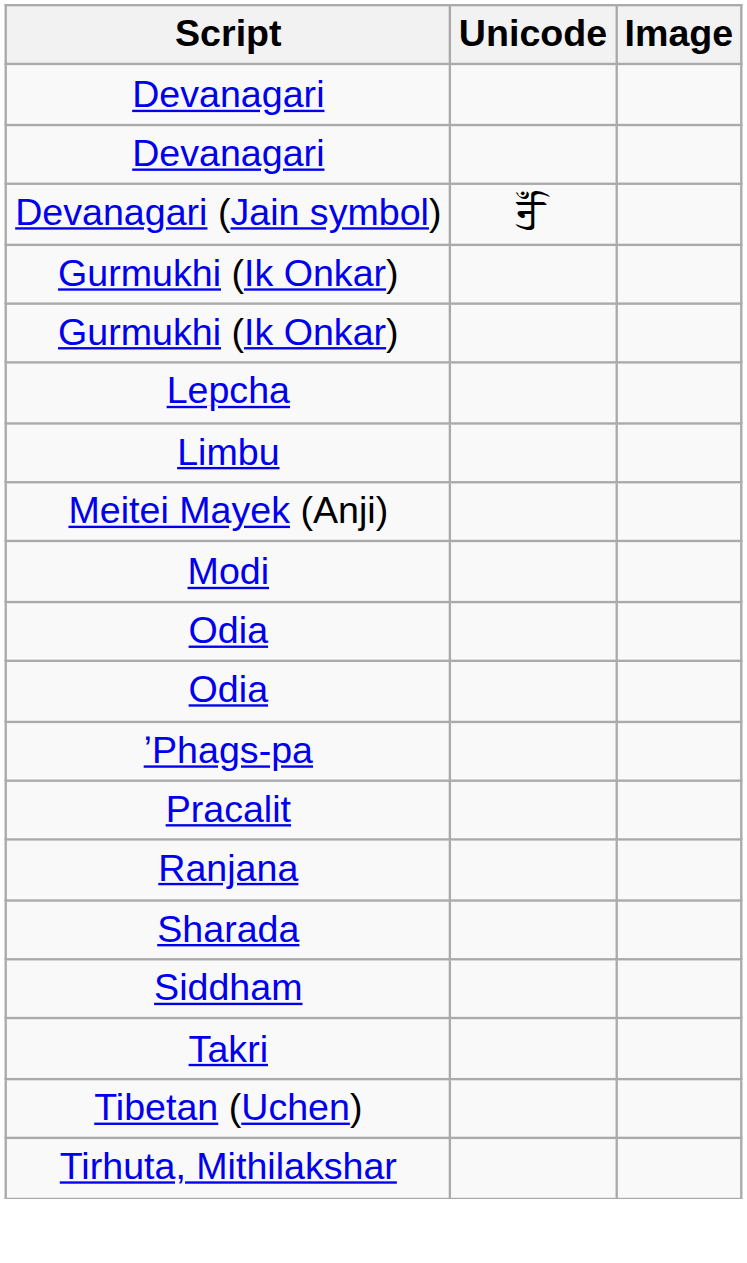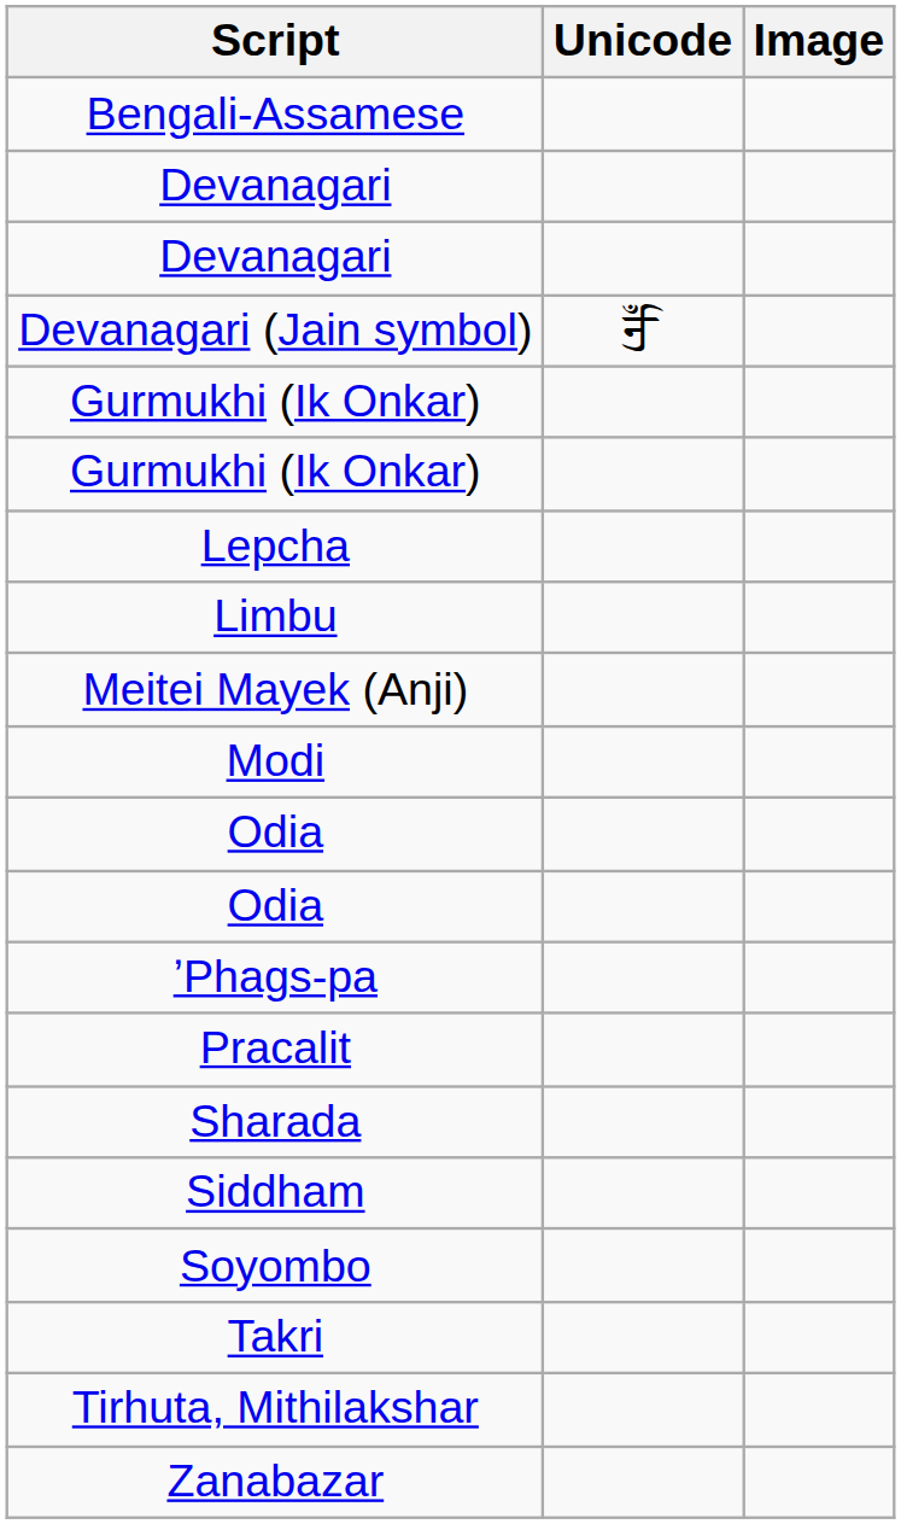 <table class="wikitable" style="text-align: center; margin: 10pt;">
 <tr>
 <th>Script</th>
 <th>Unicode</th>
 <th>Image</th>
+</tr>
+<tr>
+<td><a href='#'>Bengali-Assamese</a></td>
+<td></td>
+<td></td>
 </tr>
 <tr>
 <td><a href='#'>Devanagari</a></td>
 <td></td>
 <td></td>
 </tr>
 <tr>
 <td><a href='#'>Devanagari</a></td>
 <td></td>
 <td></td>
 </tr>
 <tr>
 <td><a href='#'>Devanagari</a> (<a href='#'>Jain symbol</a>)</td>
 <td>ꣽ</td>
 <td></td>
 </tr>
 <tr>
 <td><a href='#'>Gurmukhi</a> (<a href='#'>Ik Onkar</a>)</td>
 <td></td>
 <td></td>
 </tr>
 <tr>
 <td><a href='#'>Gurmukhi</a> (<a href='#'>Ik Onkar</a>)</td>
 <td></td>
 <td></td>
 </tr>
 <tr>
 <td><a href='#'>Lepcha</a></td>
 <td></td>
 <td></td>
 </tr>
 <tr>
 <td><a href='#'>Limbu</a></td>
 <td></td>
 <td></td>
 </tr>
 <tr>
 <td><a href='#'>Meitei Mayek</a> (Anji)</td>
 <td></td>
 <td></td>
 </tr>
 <tr>
 <td><a href='#'>Modi</a></td>
 <td></td>
 <td></td>
 </tr>
 <tr>
 <td><a href='#'>Odia</a></td>
 <td></td>
 <td></td>
 </tr>
 <tr>
 <td><a href='#'>Odia</a></td>
 <td></td>
 <td></td>
 </tr>
 <tr>
 <td><a href='#'>ʼPhags-pa</a></td>
 <td></td>
 <td></td>
 </tr>
 <tr>
 <td><a href='#'>Pracalit</a></td>
 <td></td>
 <td></td>
 </tr>
 <tr>
-<td><a href='#'>Ranjana</a></td>
-<td></td>
-<td></td>
-</tr>
-<tr>
 <td><a href='#'>Sharada</a></td>
 <td></td>
 <td></td>
 </tr>
 <tr>
 <td><a href='#'>Siddham</a></td>
 <td></td>
 <td></td>
 </tr>
 <tr>
-<td><a href='#'>Takri</a></td>
+<td><a href='#'>Soyombo</a></td>
 <td></td>
 <td></td>
 </tr>
 <tr>
-<td><a href='#'>Tibetan</a> (<a href='#'>Uchen</a>)</td>
+<td><a href='#'>Takri</a></td>
 <td></td>
 <td></td>
 </tr>
 <tr>
 <td><a href='#'>Tirhuta, Mithilakshar</a></td>
 <td></td>
 <td></td>
 </tr>
+<tr>
+<td><a href='#'>Zanabazar</a></td>
+<td></td>
+<td></td>
+</tr>
 </table>
